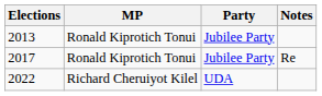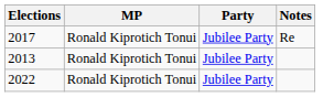 <table class="wikitable">
 <tr>
 <th>Elections</th>
 <th>MP</th>
 <th>Party</th>
 <th>Notes</th>
 </tr>
 <tr>
+<td>2017</td>
+<td>Ronald Kiprotich Tonui</td>
+<td><a href='#'>Jubilee Party</a></td>
+<td>Re</td>
+</tr>
+<tr>
 <td>2013</td>
 <td>Ronald Kiprotich Tonui</td>
 <td><a href='#'>Jubilee Party</a></td>
 <td></td>
 </tr>
 <tr>
-<td>2017</td>
+<td>2022</td>
 <td>Ronald Kiprotich Tonui</td>
 <td><a href='#'>Jubilee Party</a></td>
-<td>Re</td>
-</tr>
-<tr>
-<td>2022</td>
-<td>Richard Cheruiyot Kilel</td>
-<td><a href='#'>UDA</a></td>
 <td></td>
 </tr>
 </table>
